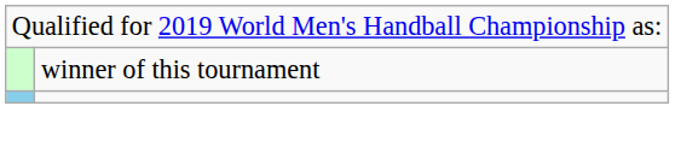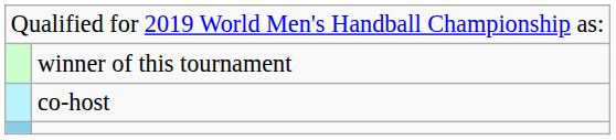 <table class="wikitable">
 <tr>
 <td colspan=2>Qualified for <a href='#'>2019 World Men's Handball Championship</a> as:</td>
 </tr>
 <tr>
 <td width=10px bgcolor=#ccffcc></td>
 <td>winner of this tournament</td>
 </tr>
 <tr>
+<td width=10px bgcolor=#bbf3ff></td>
+<td>co-host</td>
+</tr>
+<tr>
 <td width=10px bgcolor=skyblue></td>
 <td></td>
 </tr>
 </table>
